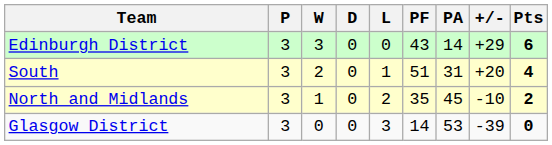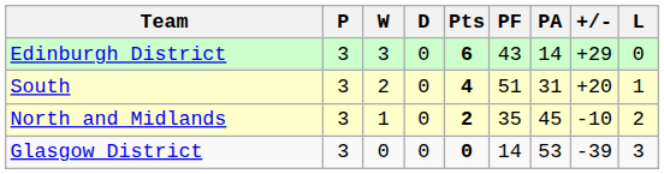 <table class="wikitable" style="text-align: center;">
 <tr>
 <th width="200">Team</th>
 <th width="20">P</th>
 <th width="20">W</th>
 <th width="20">D</th>
-<th width="20">L</th>
+<th width="20">Pts</th>
 <th width="20">PF</th>
 <th width="20">PA</th>
 <th width="25">+/-</th>
-<th width="20">Pts</th>
+<th width="20">L</th>
 </tr>
 <tr bgcolor="#ccffcc">
 <td align="left"><a href='#'>Edinburgh District</a></td>
 <td>3</td>
 <td>3</td>
 <td>0</td>
-<td>0</td>
+<td><strong>6</strong></td>
 <td>43</td>
 <td>14</td>
 <td>+29</td>
-<td><strong>6</strong></td>
+<td>0</td>
 </tr>
 <tr bgcolor="#ffffcc">
 <td align="left"><a href='#'>South</a></td>
 <td>3</td>
 <td>2</td>
 <td>0</td>
-<td>1</td>
+<td><strong>4</strong></td>
 <td>51</td>
 <td>31</td>
 <td>+20</td>
-<td><strong>4</strong></td>
+<td>1</td>
 </tr>
 <tr bgcolor="#ffffcc">
 <td align="left"><a href='#'>North and Midlands</a></td>
 <td>3</td>
 <td>1</td>
 <td>0</td>
-<td>2</td>
+<td><strong>2</strong></td>
 <td>35</td>
 <td>45</td>
 <td>-10</td>
-<td><strong>2</strong></td>
+<td>2</td>
 </tr>
 <tr>
 <td align="left"><a href='#'>Glasgow District</a></td>
 <td>3</td>
 <td>0</td>
 <td>0</td>
-<td>3</td>
+<td><strong>0</strong></td>
 <td>14</td>
 <td>53</td>
 <td>-39</td>
-<td><strong>0</strong></td>
+<td>3</td>
 </tr>
 </table>
